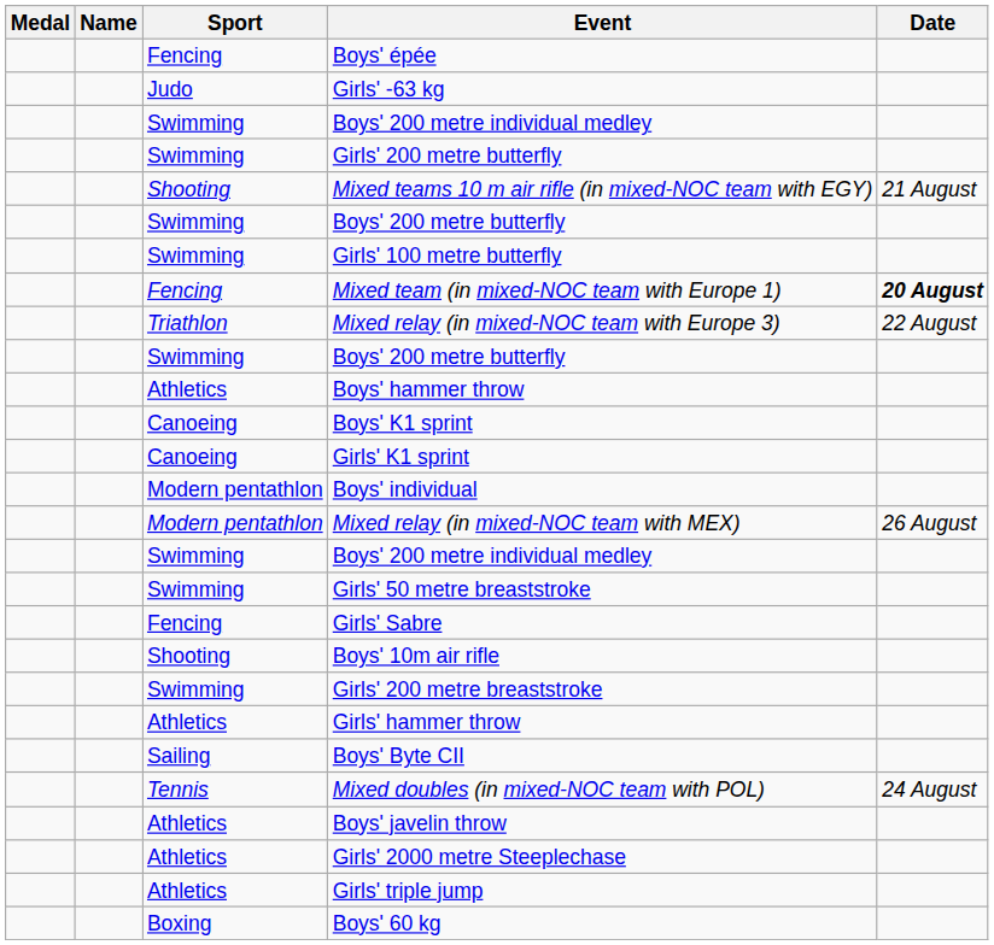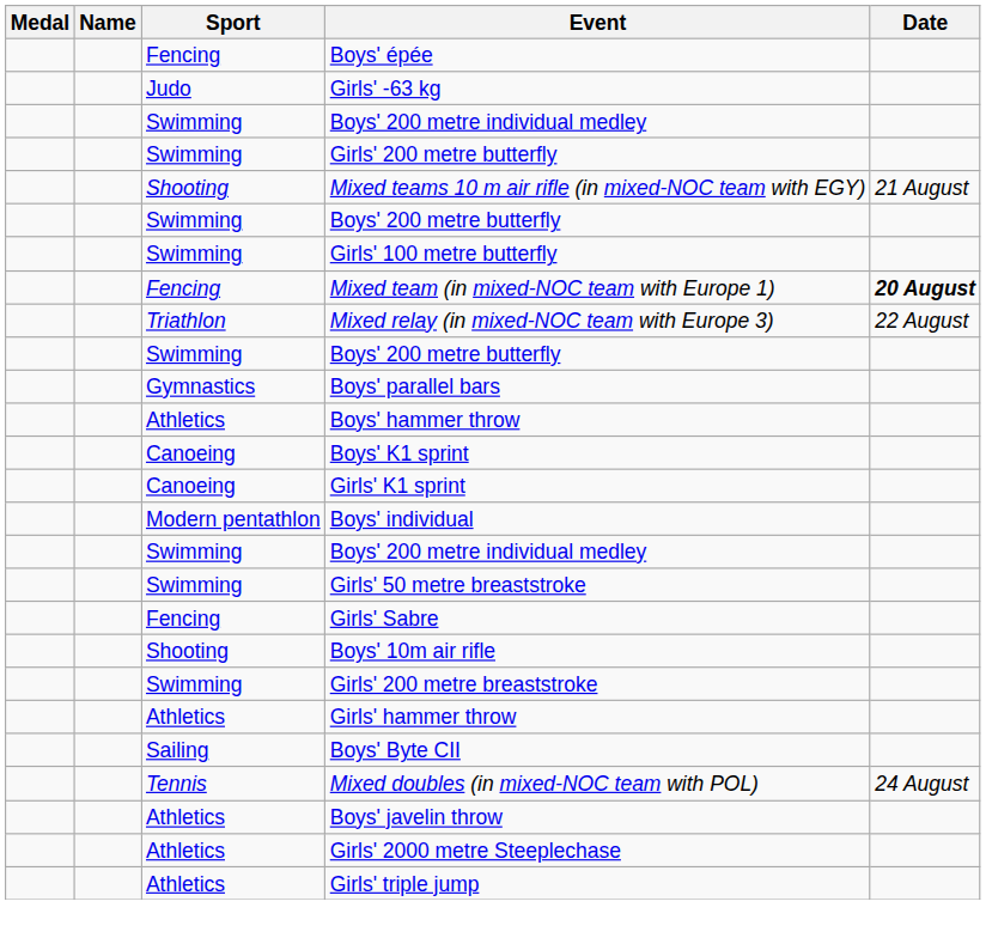 <table class="wikitable sortable" style="font-size: 95%;">
 <tr>
 <th>Medal</th>
 <th>Name</th>
 <th>Sport</th>
 <th>Event</th>
 <th>Date</th>
 </tr>
 <tr>
 <td></td>
 <td></td>
 <td><a href='#'>Fencing</a></td>
 <td><a href='#'>Boys' épée</a></td>
 <td></td>
 </tr>
 <tr>
 <td></td>
 <td></td>
 <td><a href='#'>Judo</a></td>
 <td><a href='#'>Girls' -63 kg</a></td>
 <td></td>
 </tr>
 <tr>
 <td></td>
 <td></td>
 <td><a href='#'>Swimming</a></td>
 <td><a href='#'>Boys' 200 metre individual medley</a></td>
 <td></td>
 </tr>
 <tr>
 <td></td>
 <td></td>
 <td><a href='#'>Swimming</a></td>
 <td><a href='#'>Girls' 200 metre butterfly</a></td>
 <td></td>
 </tr>
 <tr>
 <td><em></em></td>
 <td><em></em></td>
 <td><em><a href='#'>Shooting</a></em></td>
 <td><em><a href='#'>Mixed teams 10 m air rifle</a> (in <a href='#'>mixed-NOC team</a> with EGY)</em></td>
 <td><em>21 August</em></td>
 </tr>
 <tr>
 <td></td>
 <td></td>
 <td><a href='#'>Swimming</a></td>
 <td><a href='#'>Boys' 200 metre butterfly</a></td>
 <td></td>
 </tr>
 <tr>
 <td></td>
 <td></td>
 <td><a href='#'>Swimming</a></td>
 <td><a href='#'>Girls' 100 metre butterfly</a></td>
 <td></td>
 </tr>
 <tr>
 <td><em></em></td>
 <td><em></em></td>
 <td><em><a href='#'>Fencing</a></em></td>
 <td><em><a href='#'>Mixed team</a> (in <a href='#'>mixed-NOC team</a> with Europe 1)</em></td>
 <td><strong><em>20 August</em></strong></td>
 </tr>
 <tr>
 <td><em></em></td>
 <td><em></em></td>
 <td><em><a href='#'>Triathlon</a></em></td>
 <td><em><a href='#'>Mixed relay</a> (in <a href='#'>mixed-NOC team</a> with Europe 3)</em></td>
 <td><em>22 August</em></td>
 </tr>
 <tr>
 <td></td>
 <td></td>
 <td><a href='#'>Swimming</a></td>
 <td><a href='#'>Boys' 200 metre butterfly</a></td>
 <td></td>
 </tr>
 <tr>
 <td></td>
 <td></td>
+<td><a href='#'>Gymnastics</a></td>
+<td><a href='#'>Boys' parallel bars</a></td>
+<td></td>
+</tr>
+<tr>
+<td></td>
+<td></td>
 <td><a href='#'>Athletics</a></td>
 <td><a href='#'>Boys' hammer throw</a></td>
 <td></td>
 </tr>
 <tr>
 <td></td>
 <td></td>
 <td><a href='#'>Canoeing</a></td>
 <td><a href='#'>Boys' K1 sprint</a></td>
 <td></td>
 </tr>
 <tr>
 <td></td>
 <td></td>
 <td><a href='#'>Canoeing</a></td>
 <td><a href='#'>Girls' K1 sprint</a></td>
 <td></td>
 </tr>
 <tr>
 <td></td>
 <td></td>
 <td><a href='#'>Modern pentathlon</a></td>
 <td><a href='#'>Boys' individual</a></td>
 <td></td>
-</tr>
-<tr>
-<td><em></em></td>
-<td><em></em></td>
-<td><em><a href='#'>Modern pentathlon</a></em></td>
-<td><em><a href='#'>Mixed relay</a> (in <a href='#'>mixed-NOC team</a> with MEX)</em></td>
-<td><em>26 August</em></td>
 </tr>
 <tr>
 <td></td>
 <td></td>
 <td><a href='#'>Swimming</a></td>
 <td><a href='#'>Boys' 200 metre individual medley</a></td>
 <td></td>
 </tr>
 <tr>
 <td></td>
 <td></td>
 <td><a href='#'>Swimming</a></td>
 <td><a href='#'>Girls' 50 metre breaststroke</a></td>
 <td></td>
 </tr>
 <tr>
 <td></td>
 <td></td>
 <td><a href='#'>Fencing</a></td>
 <td><a href='#'>Girls' Sabre</a></td>
 <td></td>
 </tr>
 <tr>
 <td></td>
 <td></td>
 <td><a href='#'>Shooting</a></td>
 <td><a href='#'>Boys' 10m air rifle</a></td>
 <td></td>
 </tr>
 <tr>
 <td></td>
 <td></td>
 <td><a href='#'>Swimming</a></td>
 <td><a href='#'>Girls' 200 metre breaststroke</a></td>
 <td></td>
 </tr>
 <tr>
 <td></td>
 <td></td>
 <td><a href='#'>Athletics</a></td>
 <td><a href='#'>Girls' hammer throw</a></td>
 <td></td>
 </tr>
 <tr>
 <td></td>
 <td></td>
 <td><a href='#'>Sailing</a></td>
 <td><a href='#'>Boys' Byte CII</a></td>
 <td></td>
 </tr>
 <tr>
 <td><em></em></td>
 <td><em></em></td>
 <td><em><a href='#'>Tennis</a></em></td>
 <td><em><a href='#'>Mixed doubles</a> (in <a href='#'>mixed-NOC team</a> with POL)</em></td>
 <td><em>24 August</em></td>
 </tr>
 <tr>
 <td></td>
 <td></td>
 <td><a href='#'>Athletics</a></td>
 <td><a href='#'>Boys' javelin throw</a></td>
 <td></td>
 </tr>
 <tr>
 <td></td>
 <td></td>
 <td><a href='#'>Athletics</a></td>
 <td><a href='#'>Girls' 2000 metre Steeplechase</a></td>
 <td></td>
 </tr>
 <tr>
 <td></td>
 <td></td>
 <td><a href='#'>Athletics</a></td>
 <td><a href='#'>Girls' triple jump</a></td>
 <td></td>
 </tr>
-<tr>
-<td></td>
-<td></td>
-<td><a href='#'>Boxing</a></td>
-<td><a href='#'>Boys' 60 kg</a></td>
-<td></td>
-</tr>
 </table>
